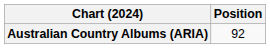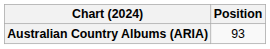 <table class="wikitable plainrowheaders" style="text-align:center">
 <tr>
 <th scope="col">Chart (2024)</th>
 <th scope="col">Position</th>
 </tr>
 <tr>
 <th scope="row">Australian Country Albums (ARIA)</th>
-<td>92</td>
+<td>93</td>
 </tr>
 </table>
